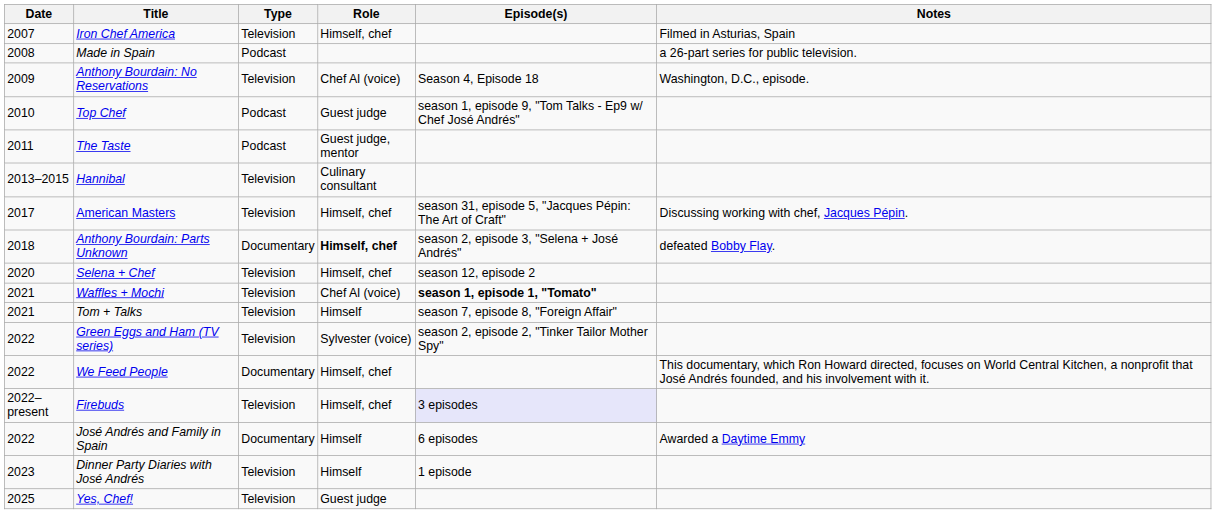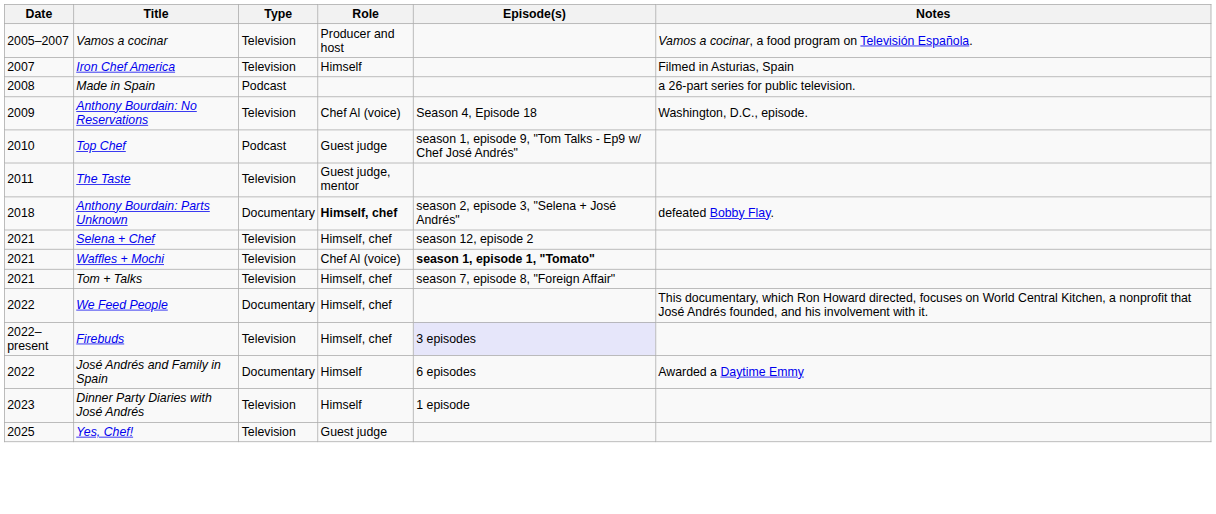 <table class="wikitable sortable">
 <tr>
 <th>Date</th>
 <th>Title</th>
 <th>Type</th>
 <th>Role</th>
 <th>Episode(s)</th>
 <th>Notes</th>
 </tr>
 <tr>
+<td>2005–2007</td>
+<td><em>Vamos a cocinar</em></td>
+<td>Television</td>
+<td>Producer and host</td>
+<td></td>
+<td><em>Vamos a cocinar</em>, a food program on <a href='#'>Televisión Española</a>.</td>
+</tr>
+<tr>
 <td>2007</td>
 <td><em><a href='#'>Iron Chef America</a></em></td>
 <td>Television</td>
-<td>Himself, chef</td>
+<td>Himself</td>
 <td></td>
 <td>Filmed in Asturias, Spain</td>
 </tr>
 <tr>
 <td>2008</td>
 <td><em>Made in Spain</em></td>
 <td>Podcast</td>
 <td></td>
 <td></td>
 <td>a 26-part series for public television.</td>
 </tr>
 <tr>
 <td>2009</td>
 <td><em><a href='#'>Anthony Bourdain: No Reservations</a></em></td>
 <td>Television</td>
 <td>Chef Al (voice)</td>
 <td>Season 4, Episode 18</td>
 <td>Washington, D.C., episode.</td>
 </tr>
 <tr>
 <td>2010</td>
 <td><em><a href='#'>Top Chef</a></em></td>
 <td>Podcast</td>
 <td>Guest judge</td>
 <td>season 1, episode 9, "Tom Talks - Ep9 w/ Chef José Andrés"</td>
 <td></td>
 </tr>
 <tr>
 <td>2011</td>
 <td><em><a href='#'>The Taste</a></em></td>
-<td>Podcast</td>
+<td>Television</td>
 <td>Guest judge, mentor</td>
 <td></td>
 <td></td>
-</tr>
-<tr>
-<td>2013–2015</td>
-<td><em><a href='#'>Hannibal</a></em></td>
-<td>Television</td>
-<td>Culinary consultant</td>
-<td></td>
-<td></td>
-</tr>
-<tr>
-<td>2017</td>
-<td><a href='#'>American Masters</a></td>
-<td>Television</td>
-<td>Himself, chef</td>
-<td>season 31, episode 5, "Jacques Pépin: The Art of Craft"</td>
-<td>Discussing working with chef, <a href='#'>Jacques Pépin</a>.</td>
 </tr>
 <tr>
 <td>2018</td>
 <td><em><a href='#'>Anthony Bourdain: Parts Unknown</a></em></td>
 <td>Documentary</td>
 <td><strong>Himself, chef</strong></td>
 <td>season 2, episode 3, "Selena + José Andrés"</td>
 <td>defeated <a href='#'>Bobby Flay</a>.</td>
 </tr>
 <tr>
-<td>2020</td>
+<td>2021</td>
 <td><em><a href='#'>Selena + Chef</a></em></td>
 <td>Television</td>
 <td>Himself, chef</td>
 <td>season 12, episode 2</td>
 <td></td>
 </tr>
 <tr>
 <td>2021</td>
 <td><em><a href='#'>Waffles + Mochi</a></em></td>
 <td>Television</td>
 <td>Chef Al (voice)</td>
 <td><strong>season 1, episode 1, "Tomato"</strong></td>
 <td></td>
 </tr>
 <tr>
 <td>2021</td>
 <td><em>Tom + Talks</em></td>
 <td>Television</td>
-<td>Himself</td>
+<td>Himself, chef</td>
 <td>season 7, episode 8, "Foreign Affair"</td>
-<td></td>
-</tr>
-<tr>
-<td>2022</td>
-<td><em><a href='#'>Green Eggs and Ham (TV series)</a></em></td>
-<td>Television</td>
-<td>Sylvester (voice)</td>
-<td>season 2, episode 2, "Tinker Tailor Mother Spy"</td>
 <td></td>
 </tr>
 <tr>
 <td>2022</td>
 <td><em><a href='#'>We Feed People</a></em></td>
 <td>Documentary</td>
 <td>Himself, chef</td>
 <td></td>
 <td>This documentary, which Ron Howard directed, focuses on World Central Kitchen, a nonprofit that José Andrés founded, and his involvement with it.</td>
 </tr>
 <tr>
 <td>2022–present</td>
 <td><em><a href='#'>Firebuds</a></em></td>
 <td>Television</td>
 <td>Himself, chef</td>
 <td style="background: lavender;">3 episodes</td>
 <td></td>
 </tr>
 <tr>
 <td>2022</td>
 <td><em>José Andrés and Family in Spain</em></td>
 <td>Documentary</td>
 <td>Himself</td>
 <td>6 episodes</td>
 <td>Awarded a <a href='#'>Daytime Emmy</a></td>
 </tr>
 <tr>
 <td>2023</td>
 <td><em>Dinner Party Diaries with José Andrés</em></td>
 <td>Television</td>
 <td>Himself</td>
 <td>1 episode</td>
 <td></td>
 </tr>
 <tr>
 <td>2025</td>
 <td><em><a href='#'>Yes, Chef!</a></em></td>
 <td>Television</td>
 <td>Guest judge</td>
 <td></td>
 </tr>
 </table>
